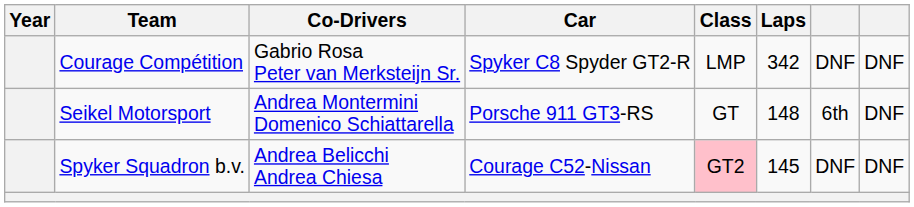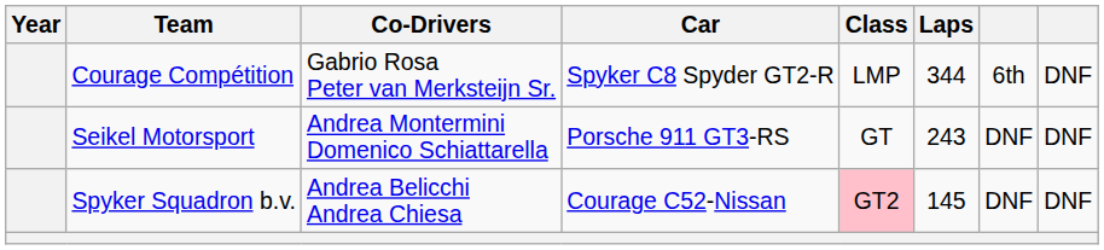 <table class="wikitable" style="text-align:center; font-size:90%">
 <tr>
 <th>Year</th>
 <th>Team</th>
 <th>Co-Drivers</th>
 <th>Car</th>
 <th>Class</th>
 <th>Laps</th>
 <th></th>
 <th></th>
 </tr>
 <tr>
 <th></th>
 <td align="left" nowrap> <a href='#'>Courage Compétition</a></td>
 <td align="left" nowrap> Gabrio Rosa<br> <a href='#'>Peter van Merksteijn Sr.</a></td>
 <td align="left" nowrap><a href='#'>Spyker C8</a> Spyder GT2-R</td>
 <td>LMP</td>
-<td>342</td>
-<td>DNF</td>
+<td>344</td>
+<td>6th</td>
 <td>DNF</td>
 </tr>
 <tr>
 <th></th>
 <td align="left" nowrap> <a href='#'>Seikel Motorsport</a></td>
 <td align="left" nowrap> <a href='#'>Andrea Montermini</a><br> <a href='#'>Domenico Schiattarella</a></td>
 <td align="left" nowrap><a href='#'>Porsche 911 GT3</a>-RS</td>
 <td>GT</td>
-<td>148</td>
-<td>6th</td>
+<td>243</td>
+<td>DNF</td>
 <td>DNF</td>
 </tr>
 <tr>
 <th></th>
 <td align="left" nowrap> <a href='#'>Spyker Squadron</a> b.v.</td>
 <td align="left" nowrap> <a href='#'>Andrea Belicchi</a><br> <a href='#'>Andrea Chiesa</a></td>
 <td align="left" nowrap><a href='#'>Courage C52</a>-<a href='#'>Nissan</a></td>
 <td style="background: pink;">GT2</td>
 <td>145</td>
 <td>DNF</td>
 <td>DNF</td>
 </tr>
 <tr>
 <th colspan="8"></th>
 </tr>
 </table>
